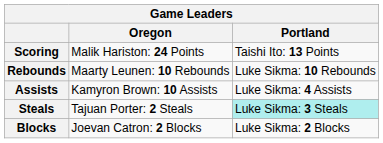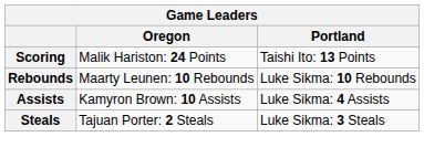 <table class="wikitable">
 <tr>
 <th colspan=3>Game Leaders</th>
 </tr>
 <tr>
 <th></th>
 <th>Oregon</th>
 <th>Portland</th>
 </tr>
 <tr>
 <th>Scoring</th>
 <td>Malik Hariston: <strong>24</strong> Points</td>
 <td>Taishi Ito: <strong>13</strong> Points</td>
 </tr>
 <tr>
 <th>Rebounds</th>
 <td>Maarty Leunen: <strong>10</strong> Rebounds</td>
 <td>Luke Sikma: <strong>10</strong> Rebounds</td>
 </tr>
 <tr>
 <th>Assists</th>
 <td>Kamyron Brown: <strong>10</strong> Assists</td>
 <td>Luke Sikma: <strong>4</strong> Assists</td>
 </tr>
 <tr>
 <th>Steals</th>
 <td>Tajuan Porter: <strong>2</strong> Steals</td>
-<td style="background: paleturquoise;">Luke Sikma: <strong>3</strong> Steals</td>
-</tr>
-<tr>
-<th>Blocks</th>
-<td>Joevan Catron: <strong>2</strong> Blocks</td>
-<td>Luke Sikma: <strong>2</strong> Blocks</td>
+<td>Luke Sikma: <strong>3</strong> Steals</td>
 </tr>
 </table>
